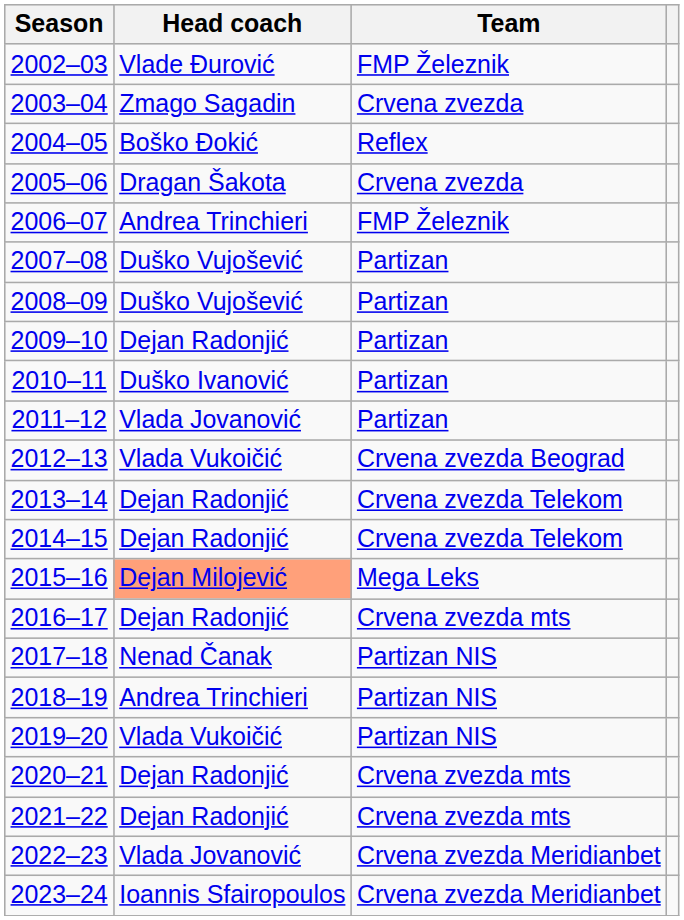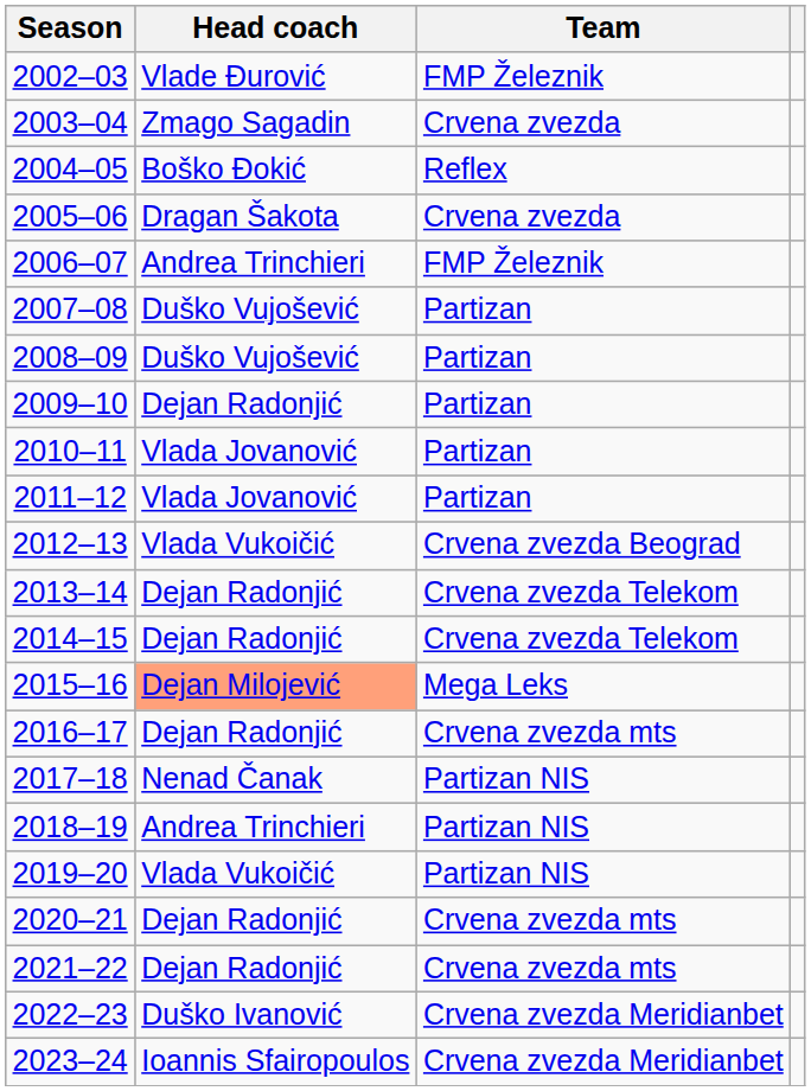 <table class="wikitable">
 <tr>
 <th>Season</th>
 <th>Head coach</th>
 <th>Team</th>
 <th></th>
 </tr>
 <tr>
 <td align=center><a href='#'>2002–03</a></td>
 <td> <a href='#'>Vlade Đurović</a></td>
 <td><a href='#'>FMP Železnik</a></td>
 <td align=center></td>
 </tr>
 <tr>
 <td align=center><a href='#'>2003–04</a></td>
 <td> <a href='#'>Zmago Sagadin</a></td>
 <td><a href='#'>Crvena zvezda</a></td>
 <td align=center></td>
 </tr>
 <tr>
 <td align=center><a href='#'>2004–05</a></td>
 <td> <a href='#'>Boško Đokić</a></td>
 <td><a href='#'>Reflex</a></td>
 <td align=center></td>
 </tr>
 <tr>
 <td align=center><a href='#'>2005–06</a></td>
 <td> <a href='#'>Dragan Šakota</a></td>
 <td><a href='#'>Crvena zvezda</a></td>
 <td align=center></td>
 </tr>
 <tr>
 <td align=center><a href='#'>2006–07</a></td>
 <td> <a href='#'>Andrea Trinchieri</a></td>
 <td><a href='#'>FMP Železnik</a></td>
 <td></td>
 </tr>
 <tr>
 <td align=center><a href='#'>2007–08</a></td>
 <td> <a href='#'>Duško Vujošević</a></td>
 <td><a href='#'>Partizan</a></td>
 <td align=center></td>
 </tr>
 <tr>
 <td align=center><a href='#'>2008–09</a></td>
 <td> <a href='#'>Duško Vujošević</a></td>
 <td><a href='#'>Partizan</a></td>
 <td align=center></td>
 </tr>
 <tr>
 <td align=center><a href='#'>2009–10</a></td>
 <td> <a href='#'>Dejan Radonjić</a></td>
 <td><a href='#'>Partizan</a></td>
 <td align=center></td>
 </tr>
 <tr>
 <td align=center><a href='#'>2010–11</a></td>
-<td> <a href='#'>Duško Ivanović</a></td>
+<td> <a href='#'>Vlada Jovanović</a></td>
 <td><a href='#'>Partizan</a></td>
 <td></td>
 </tr>
 <tr>
 <td align=center><a href='#'>2011–12</a></td>
 <td> <a href='#'>Vlada Jovanović</a></td>
 <td><a href='#'>Partizan</a></td>
 <td></td>
 </tr>
 <tr>
 <td align=center><a href='#'>2012–13</a></td>
 <td> <a href='#'>Vlada Vukoičić</a></td>
 <td><a href='#'>Crvena zvezda Beograd</a></td>
 <td></td>
 </tr>
 <tr>
 <td align=center><a href='#'>2013–14</a></td>
 <td> <a href='#'>Dejan Radonjić</a></td>
 <td><a href='#'>Crvena zvezda Telekom</a></td>
 <td></td>
 </tr>
 <tr>
 <td align=center><a href='#'>2014–15</a></td>
 <td> <a href='#'>Dejan Radonjić</a></td>
 <td><a href='#'>Crvena zvezda Telekom</a></td>
 <td></td>
 </tr>
 <tr>
 <td align=center><a href='#'>2015–16</a></td>
 <td style="background: lightsalmon;"> <a href='#'>Dejan Milojević</a></td>
 <td><a href='#'>Mega Leks</a></td>
 <td></td>
 </tr>
 <tr>
 <td align=center><a href='#'>2016–17</a></td>
 <td> <a href='#'>Dejan Radonjić</a></td>
 <td><a href='#'>Crvena zvezda mts</a></td>
 <td></td>
 </tr>
 <tr>
 <td align=center><a href='#'>2017–18</a></td>
 <td> <a href='#'>Nenad Čanak</a></td>
 <td><a href='#'>Partizan NIS</a></td>
 <td></td>
 </tr>
 <tr>
 <td align=center><a href='#'>2018–19</a></td>
 <td> <a href='#'>Andrea Trinchieri</a></td>
 <td><a href='#'>Partizan NIS</a></td>
 </tr>
 <tr>
 <td align=center><a href='#'>2019–20</a></td>
 <td> <a href='#'>Vlada Vukoičić</a></td>
 <td><a href='#'>Partizan NIS</a></td>
 <td align=center></td>
 </tr>
 <tr>
 <td align=center><a href='#'>2020–21</a></td>
 <td> <a href='#'>Dejan Radonjić</a></td>
 <td><a href='#'>Crvena zvezda mts</a></td>
 <td align=center></td>
 </tr>
 <tr>
 <td align=center><a href='#'>2021–22</a></td>
 <td> <a href='#'>Dejan Radonjić</a></td>
 <td><a href='#'>Crvena zvezda mts</a></td>
 <td align=center></td>
 </tr>
 <tr>
 <td align=center><a href='#'>2022–23</a></td>
-<td> <a href='#'>Vlada Jovanović</a></td>
+<td> <a href='#'>Duško Ivanović</a></td>
 <td><a href='#'>Crvena zvezda Meridianbet</a></td>
 <td align=center></td>
 </tr>
 <tr>
 <td align=center><a href='#'>2023–24</a></td>
 <td> <a href='#'>Ioannis Sfairopoulos</a></td>
 <td><a href='#'>Crvena zvezda Meridianbet</a></td>
 <td align=center></td>
 </tr>
 </table>
